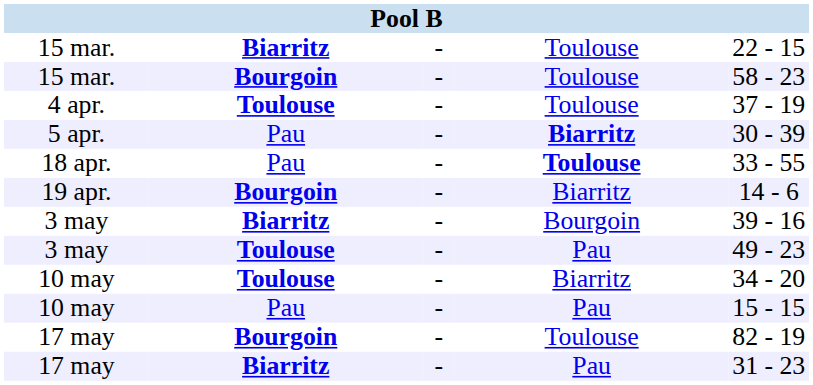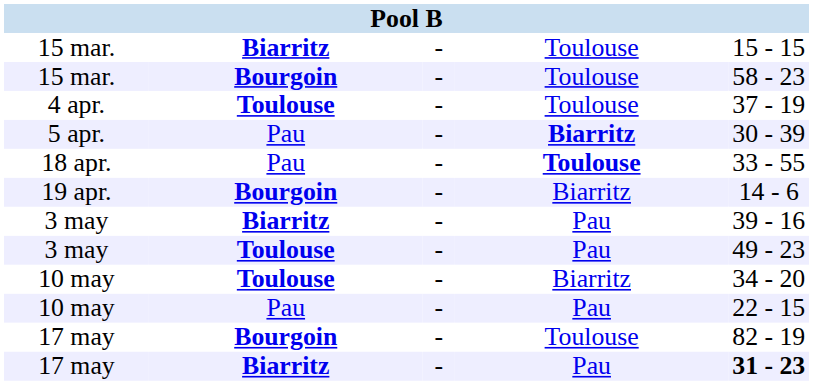 <table border=0 cellspacing=0 cellpadding=0 style="font-size: 100%; border-collapse: collapse;text-align:center;">
 <tr bgcolor="#CADFF0">
 <th style="font-size:100%"; align="center" colspan="6">Pool B</th>
 </tr>
 <tr bgcolor=#FFFFFF>
 <td width=90>15 mar.</td>
 <td width=170><strong><a href='#'>Biarritz</a></strong></td>
 <td width=20>-</td>
 <td width=170><a href='#'>Toulouse</a></td>
-<td width=50>22 - 15</td>
+<td width=50>15 - 15</td>
 </tr>
 <tr bgcolor=#EEEEFF>
 <td width=90>15 mar.</td>
 <td width=170><strong><a href='#'>Bourgoin</a></strong></td>
 <td width=20>-</td>
 <td width=170><a href='#'>Toulouse</a></td>
 <td width=50>58 - 23</td>
 </tr>
 <tr bgcolor=#FFFFFF>
 <td width=90>4 apr.</td>
 <td width=170><strong><a href='#'>Toulouse</a></strong></td>
 <td width=20>-</td>
 <td width=170><a href='#'>Toulouse</a></td>
 <td width=50>37 - 19</td>
 </tr>
 <tr bgcolor=#EEEEFF>
 <td width=90>5 apr.</td>
 <td width=170><a href='#'>Pau</a></td>
 <td width=20>-</td>
 <td width=170><strong><a href='#'>Biarritz</a></strong></td>
 <td width=50>30 - 39</td>
 </tr>
 <tr bgcolor=#FFFFFF>
 <td width=90>18 apr.</td>
 <td width=170><a href='#'>Pau</a></td>
 <td width=20>-</td>
 <td width=170><strong><a href='#'>Toulouse</a></strong></td>
 <td width=50>33 - 55</td>
 </tr>
 <tr bgcolor=#EEEEFF>
 <td width=90>19 apr.</td>
 <td width=170><strong><a href='#'>Bourgoin</a></strong></td>
 <td width=20>-</td>
 <td width=170><a href='#'>Biarritz</a></td>
 <td width=50>14 - 6</td>
 </tr>
 <tr bgcolor=#FFFFFF>
 <td width=90>3 may</td>
 <td width=170><strong><a href='#'>Biarritz</a></strong></td>
 <td width=20>-</td>
-<td width=170><a href='#'>Bourgoin</a></td>
+<td width=170><a href='#'>Pau</a></td>
 <td width=50>39 - 16</td>
 </tr>
 <tr bgcolor=#EEEEFF>
 <td width=90>3 may</td>
 <td width=170><strong><a href='#'>Toulouse</a></strong></td>
 <td width=20>-</td>
 <td width=170><a href='#'>Pau</a></td>
 <td width=50>49 - 23</td>
 </tr>
 <tr bgcolor=#FFFFFF>
 <td width=90>10 may</td>
 <td width=170><strong><a href='#'>Toulouse</a></strong></td>
 <td width=20>-</td>
 <td width=170><a href='#'>Biarritz</a></td>
 <td width=50>34 - 20</td>
 </tr>
 <tr bgcolor=#EEEEFF>
 <td width=90>10 may</td>
 <td width=170><a href='#'>Pau</a></td>
 <td width=20>-</td>
 <td width=170><a href='#'>Pau</a></td>
-<td width=50>15 - 15</td>
+<td width=50>22 - 15</td>
 </tr>
 <tr bgcolor=#FFFFFF>
 <td width=90>17 may</td>
 <td width=170><strong><a href='#'>Bourgoin</a></strong></td>
 <td width=20>-</td>
 <td width=170><a href='#'>Toulouse</a></td>
 <td width=50>82 - 19</td>
 </tr>
 <tr bgcolor=#EEEEFF>
 <td width=90>17 may</td>
 <td width=170><strong><a href='#'>Biarritz</a></strong></td>
 <td width=20>-</td>
 <td width=170><a href='#'>Pau</a></td>
-<td width=50>31 - 23</td>
+<td width=50><strong>31 - 23</strong></td>
 </tr>
 </table>
